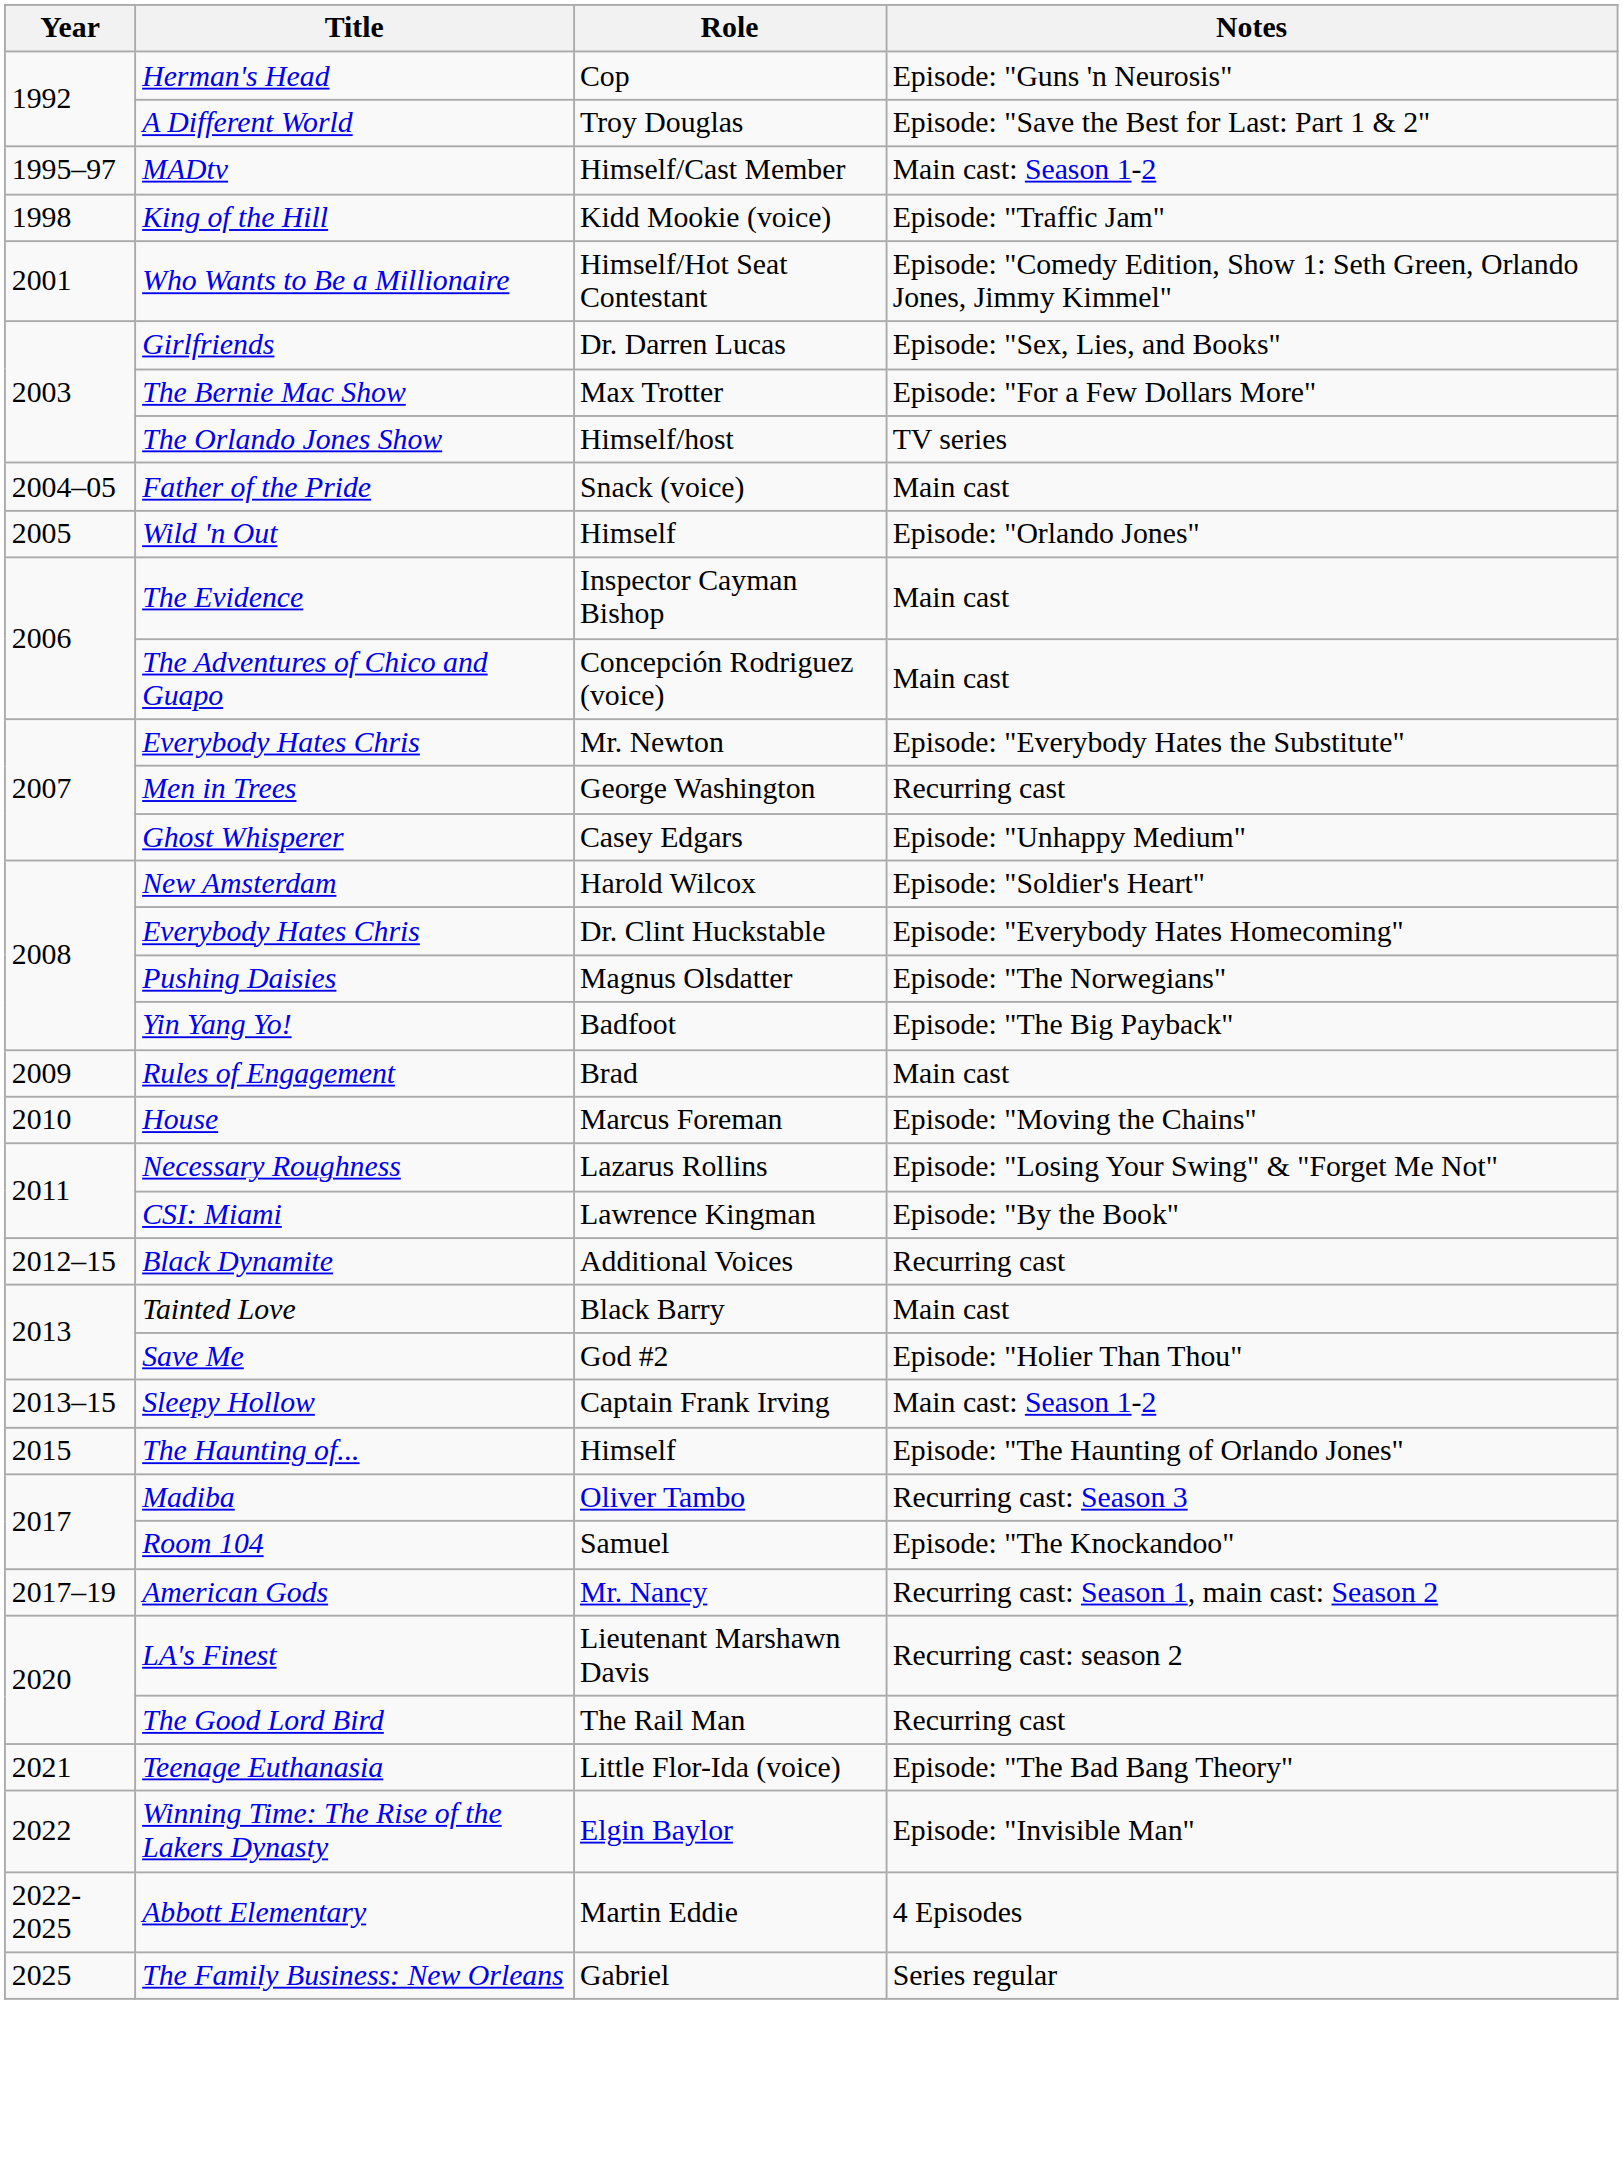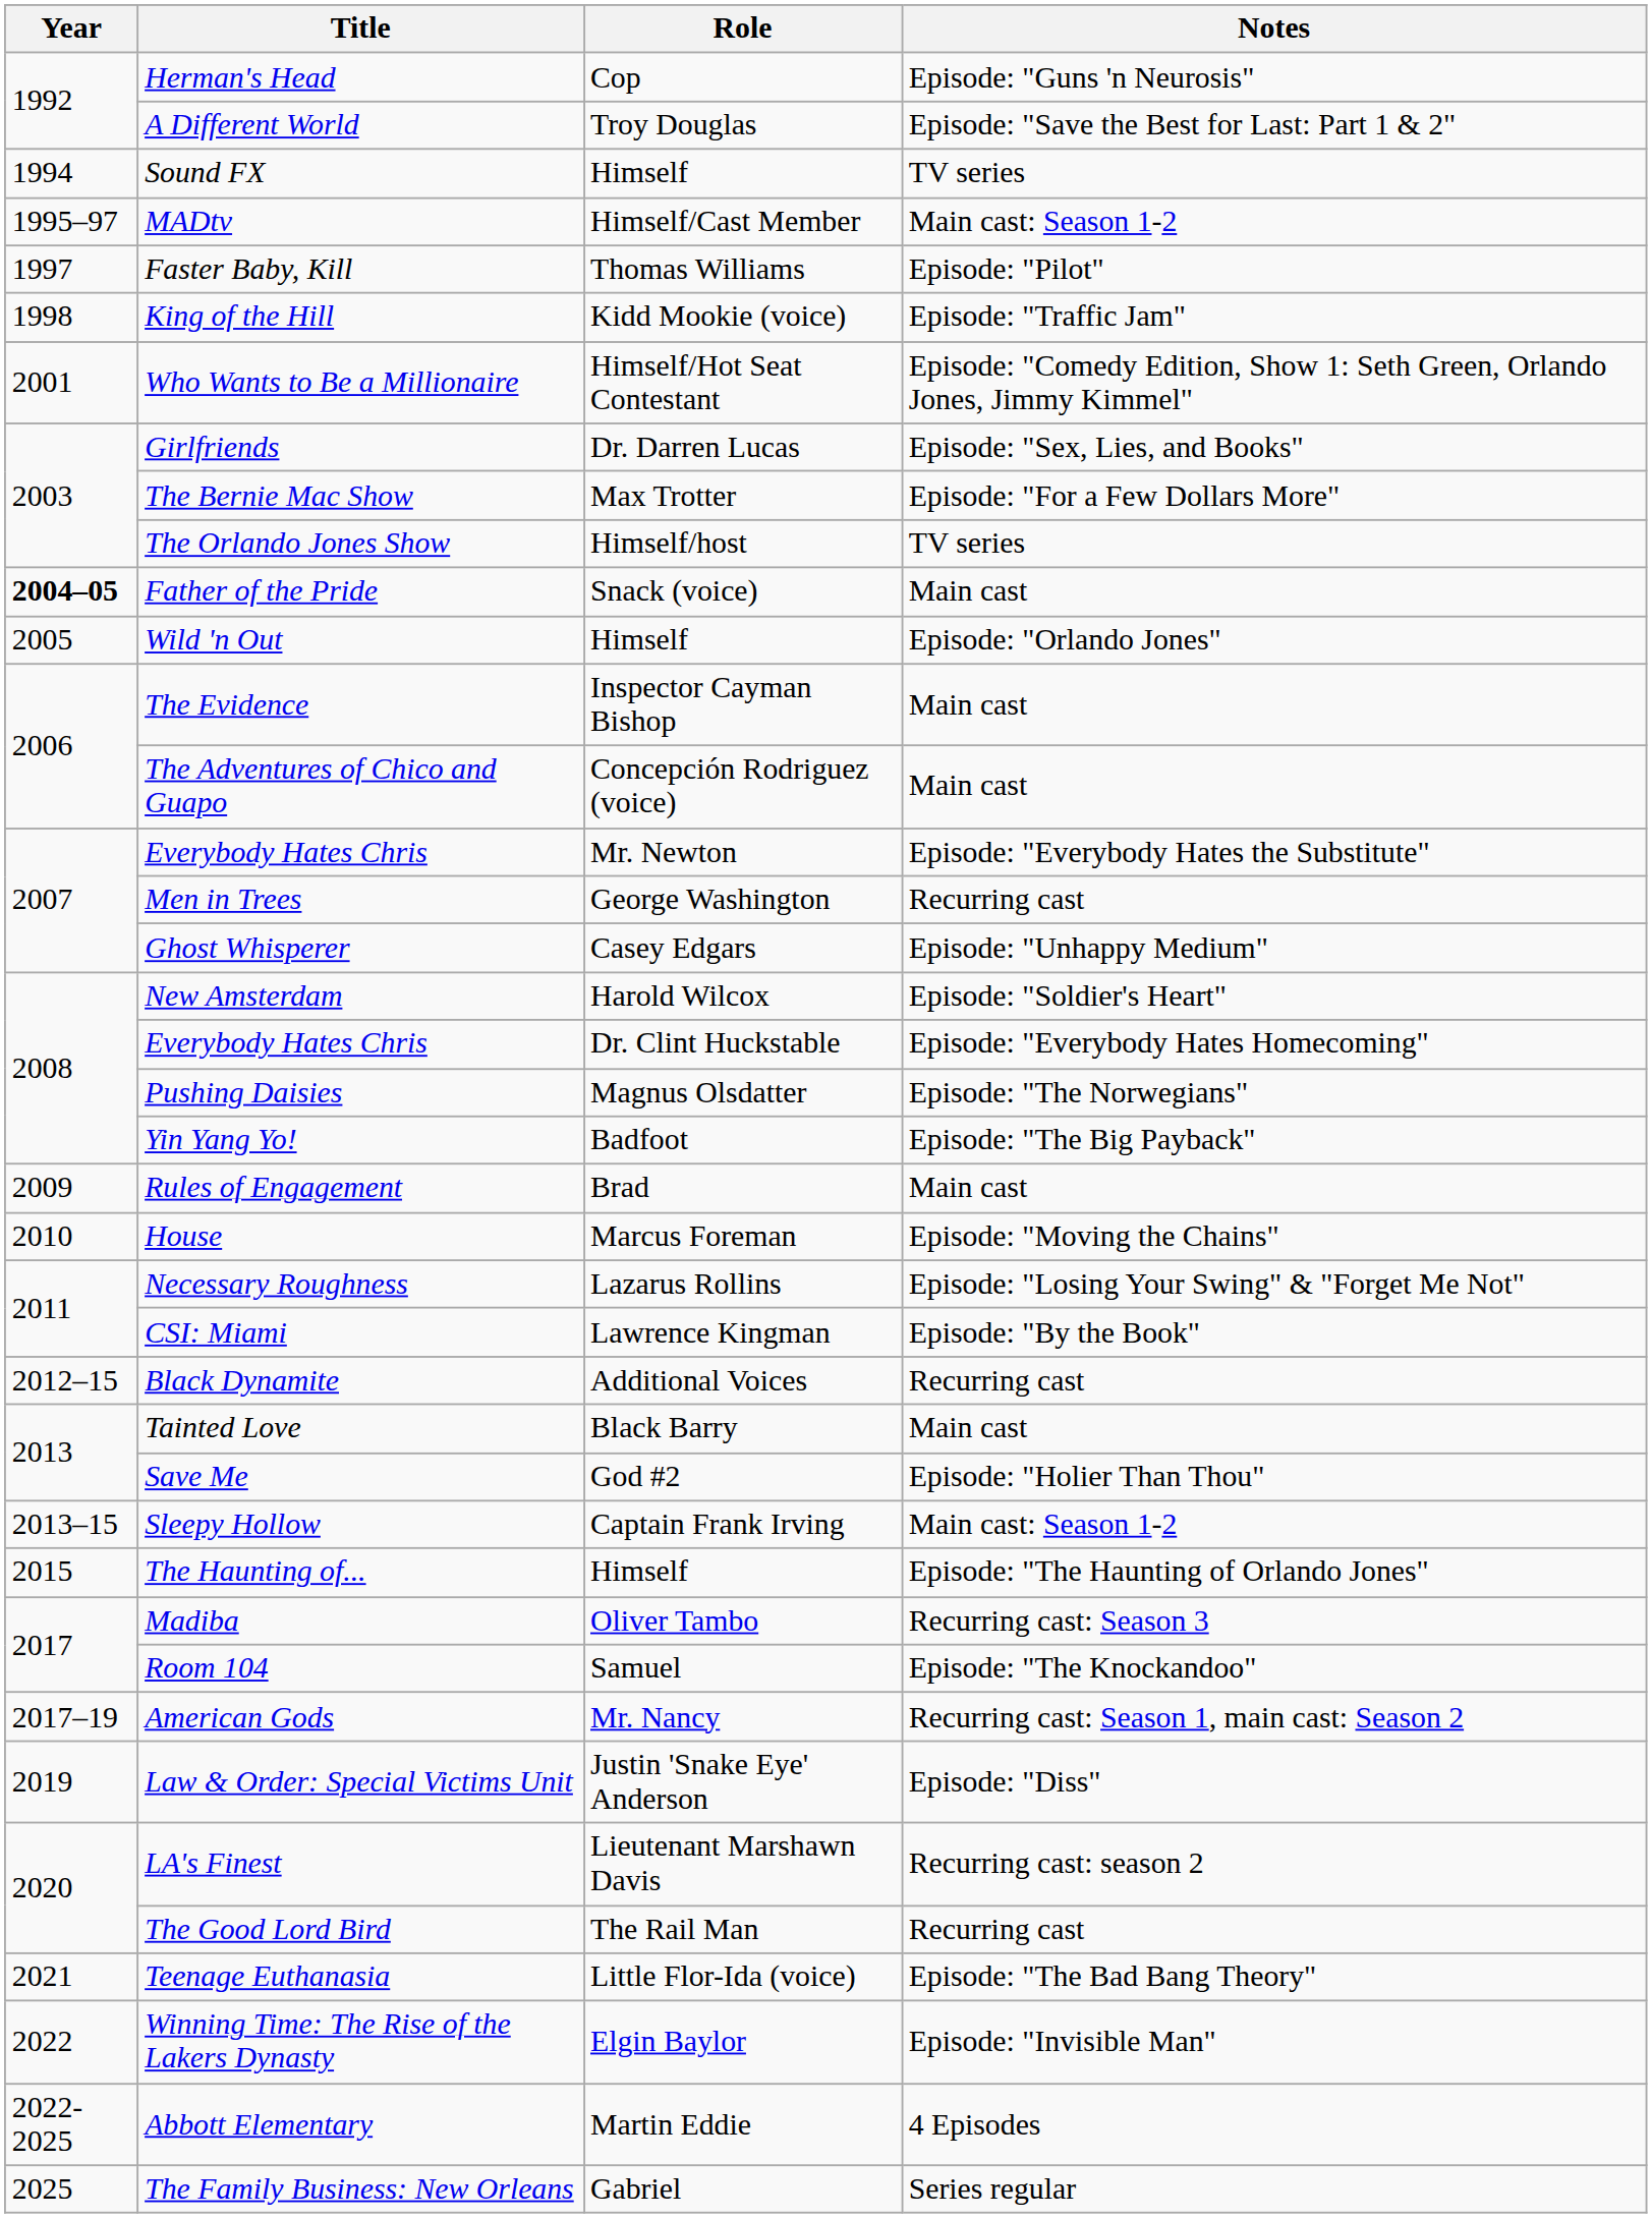 <table class="wikitable sortable">
 <tr>
 <th>Year</th>
 <th>Title</th>
 <th>Role</th>
 <th>Notes</th>
 </tr>
 <tr>
 <td rowspan=2>1992</td>
 <td><em><a href='#'>Herman's Head</a></em></td>
 <td>Cop</td>
 <td>Episode: "Guns 'n Neurosis"</td>
 </tr>
 <tr>
 <td><em><a href='#'>A Different World</a></em></td>
 <td>Troy Douglas</td>
 <td>Episode: "Save the Best for Last: Part 1 & 2"</td>
 </tr>
 <tr>
+<td>1994</td>
+<td><em>Sound FX</em></td>
+<td>Himself</td>
+<td>TV series</td>
+</tr>
+<tr>
 <td>1995–97</td>
 <td><em><a href='#'>MADtv</a></em></td>
 <td>Himself/Cast Member</td>
 <td>Main cast: <a href='#'>Season 1</a>-<a href='#'>2</a></td>
+</tr>
+<tr>
+<td>1997</td>
+<td><em>Faster Baby, Kill</em></td>
+<td>Thomas Williams</td>
+<td>Episode: "Pilot"</td>
 </tr>
 <tr>
 <td>1998</td>
 <td><em><a href='#'>King of the Hill</a></em></td>
 <td>Kidd Mookie (voice)</td>
 <td>Episode: "Traffic Jam"</td>
 </tr>
 <tr>
 <td>2001</td>
 <td><em><a href='#'>Who Wants to Be a Millionaire</a></em></td>
 <td>Himself/Hot Seat Contestant</td>
 <td>Episode: "Comedy Edition, Show 1: Seth Green, Orlando Jones, Jimmy Kimmel"</td>
 </tr>
 <tr>
 <td rowspan=3>2003</td>
 <td><em><a href='#'>Girlfriends</a></em></td>
 <td>Dr. Darren Lucas</td>
 <td>Episode: "Sex, Lies, and Books"</td>
 </tr>
 <tr>
 <td><em><a href='#'>The Bernie Mac Show</a></em></td>
 <td>Max Trotter</td>
 <td>Episode: "For a Few Dollars More"</td>
 </tr>
 <tr>
 <td><em><a href='#'>The Orlando Jones Show</a></em></td>
 <td>Himself/host</td>
 <td>TV series</td>
 </tr>
 <tr>
-<td>2004–05</td>
+<td><strong>2004–05</strong></td>
 <td><em><a href='#'>Father of the Pride</a></em></td>
 <td>Snack (voice)</td>
 <td>Main cast</td>
 </tr>
 <tr>
 <td>2005</td>
 <td><em><a href='#'>Wild 'n Out</a></em></td>
 <td>Himself</td>
 <td>Episode: "Orlando Jones"</td>
 </tr>
 <tr>
 <td rowspan=2>2006</td>
 <td><em><a href='#'>The Evidence</a></em></td>
 <td>Inspector Cayman Bishop</td>
 <td>Main cast</td>
 </tr>
 <tr>
 <td><em><a href='#'>The Adventures of Chico and Guapo</a></em></td>
 <td>Concepción Rodriguez (voice)</td>
 <td>Main cast</td>
 </tr>
 <tr>
 <td rowspan=3>2007</td>
 <td><em><a href='#'>Everybody Hates Chris</a></em></td>
 <td>Mr. Newton</td>
 <td>Episode: "Everybody Hates the Substitute"</td>
 </tr>
 <tr>
 <td><em><a href='#'>Men in Trees</a></em></td>
 <td>George Washington</td>
 <td>Recurring cast</td>
 </tr>
 <tr>
 <td><em><a href='#'>Ghost Whisperer</a></em></td>
 <td>Casey Edgars</td>
 <td>Episode: "Unhappy Medium"</td>
 </tr>
 <tr>
 <td rowspan=4>2008</td>
 <td><em><a href='#'>New Amsterdam</a></em></td>
 <td>Harold Wilcox</td>
 <td>Episode: "Soldier's Heart"</td>
 </tr>
 <tr>
 <td><em><a href='#'>Everybody Hates Chris</a></em></td>
 <td>Dr. Clint Huckstable</td>
 <td>Episode: "Everybody Hates Homecoming"</td>
 </tr>
 <tr>
 <td><em><a href='#'>Pushing Daisies</a></em></td>
 <td>Magnus Olsdatter</td>
 <td>Episode: "The Norwegians"</td>
 </tr>
 <tr>
 <td><em><a href='#'>Yin Yang Yo!</a></em></td>
 <td>Badfoot</td>
 <td>Episode: "The Big Payback"</td>
 </tr>
 <tr>
 <td>2009</td>
 <td><em><a href='#'>Rules of Engagement</a></em></td>
 <td>Brad</td>
 <td>Main cast</td>
 </tr>
 <tr>
 <td>2010</td>
 <td><em><a href='#'>House</a></em></td>
 <td>Marcus Foreman</td>
 <td>Episode: "Moving the Chains"</td>
 </tr>
 <tr>
 <td rowspan=2>2011</td>
 <td><em><a href='#'>Necessary Roughness</a></em></td>
 <td>Lazarus Rollins</td>
 <td>Episode: "Losing Your Swing" & "Forget Me Not"</td>
 </tr>
 <tr>
 <td><em><a href='#'>CSI: Miami</a></em></td>
 <td>Lawrence Kingman</td>
 <td>Episode: "By the Book"</td>
 </tr>
 <tr>
 <td>2012–15</td>
 <td><em><a href='#'>Black Dynamite</a></em></td>
 <td>Additional Voices</td>
 <td>Recurring cast</td>
 </tr>
 <tr>
 <td rowspan=2>2013</td>
 <td><em>Tainted Love</em></td>
 <td>Black Barry</td>
 <td>Main cast</td>
 </tr>
 <tr>
 <td><em><a href='#'>Save Me</a></em></td>
 <td>God #2</td>
 <td>Episode: "Holier Than Thou"</td>
 </tr>
 <tr>
 <td>2013–15</td>
 <td><em><a href='#'>Sleepy Hollow</a></em></td>
 <td>Captain Frank Irving</td>
 <td>Main cast: <a href='#'>Season 1</a>-<a href='#'>2</a></td>
 </tr>
 <tr>
 <td>2015</td>
 <td><em><a href='#'>The Haunting of...</a></em></td>
 <td>Himself</td>
 <td>Episode: "The Haunting of Orlando Jones"</td>
 </tr>
 <tr>
 <td rowspan=2>2017</td>
 <td><em><a href='#'>Madiba</a></em></td>
 <td><a href='#'>Oliver Tambo</a></td>
 <td>Recurring cast: <a href='#'>Season 3</a></td>
 </tr>
 <tr>
 <td><em><a href='#'>Room 104</a></em></td>
 <td>Samuel</td>
 <td>Episode: "The Knockandoo"</td>
 </tr>
 <tr>
 <td>2017–19</td>
 <td><em><a href='#'>American Gods</a></em></td>
 <td><a href='#'>Mr. Nancy</a></td>
 <td>Recurring cast: <a href='#'>Season 1</a>, main cast: <a href='#'>Season 2</a></td>
 </tr>
 <tr>
+<td>2019</td>
+<td><em><a href='#'>Law & Order: Special Victims Unit</a></em></td>
+<td>Justin 'Snake Eye' Anderson</td>
+<td>Episode: "Diss"</td>
+</tr>
+<tr>
 <td rowspan=2>2020</td>
 <td><em><a href='#'>LA's Finest</a></em></td>
 <td>Lieutenant Marshawn Davis</td>
 <td>Recurring cast: season 2</td>
 </tr>
 <tr>
 <td><em><a href='#'>The Good Lord Bird</a></em></td>
 <td>The Rail Man</td>
 <td>Recurring cast</td>
 </tr>
 <tr>
 <td>2021</td>
 <td><em><a href='#'>Teenage Euthanasia</a></em></td>
 <td>Little Flor-Ida (voice)</td>
 <td>Episode: "The Bad Bang Theory"</td>
 </tr>
 <tr>
 <td>2022</td>
 <td><em><a href='#'>Winning Time: The Rise of the Lakers Dynasty</a></em></td>
 <td><a href='#'>Elgin Baylor</a></td>
 <td>Episode: "Invisible Man"</td>
 </tr>
 <tr>
 <td>2022- 2025</td>
 <td><em><a href='#'>Abbott Elementary</a></em></td>
 <td>Martin Eddie</td>
 <td>4 Episodes</td>
 </tr>
 <tr>
 <td>2025</td>
 <td><em><a href='#'>The Family Business: New Orleans</a></em></td>
 <td>Gabriel</td>
 <td>Series regular</td>
 </tr>
 </table>
